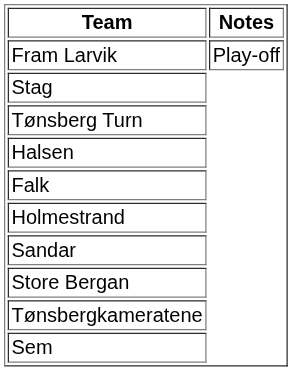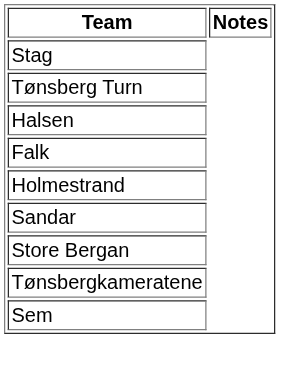 <table border="1" cellpadding="2">
 <tr>
 <th>Team</th>
 <th>Notes</th>
-</tr>
-<tr>
-<td>Fram Larvik</td>
-<td>Play-off</td>
 </tr>
 <tr>
 <td>Stag</td>
 </tr>
 <tr>
 <td>Tønsberg Turn</td>
 </tr>
 <tr>
 <td>Halsen</td>
 </tr>
 <tr>
 <td>Falk</td>
 </tr>
 <tr>
 <td>Holmestrand</td>
 </tr>
 <tr>
 <td>Sandar</td>
 </tr>
 <tr>
 <td>Store Bergan</td>
 </tr>
 <tr>
 <td>Tønsbergkameratene</td>
 </tr>
 <tr>
 <td>Sem</td>
 </tr>
 </table>
